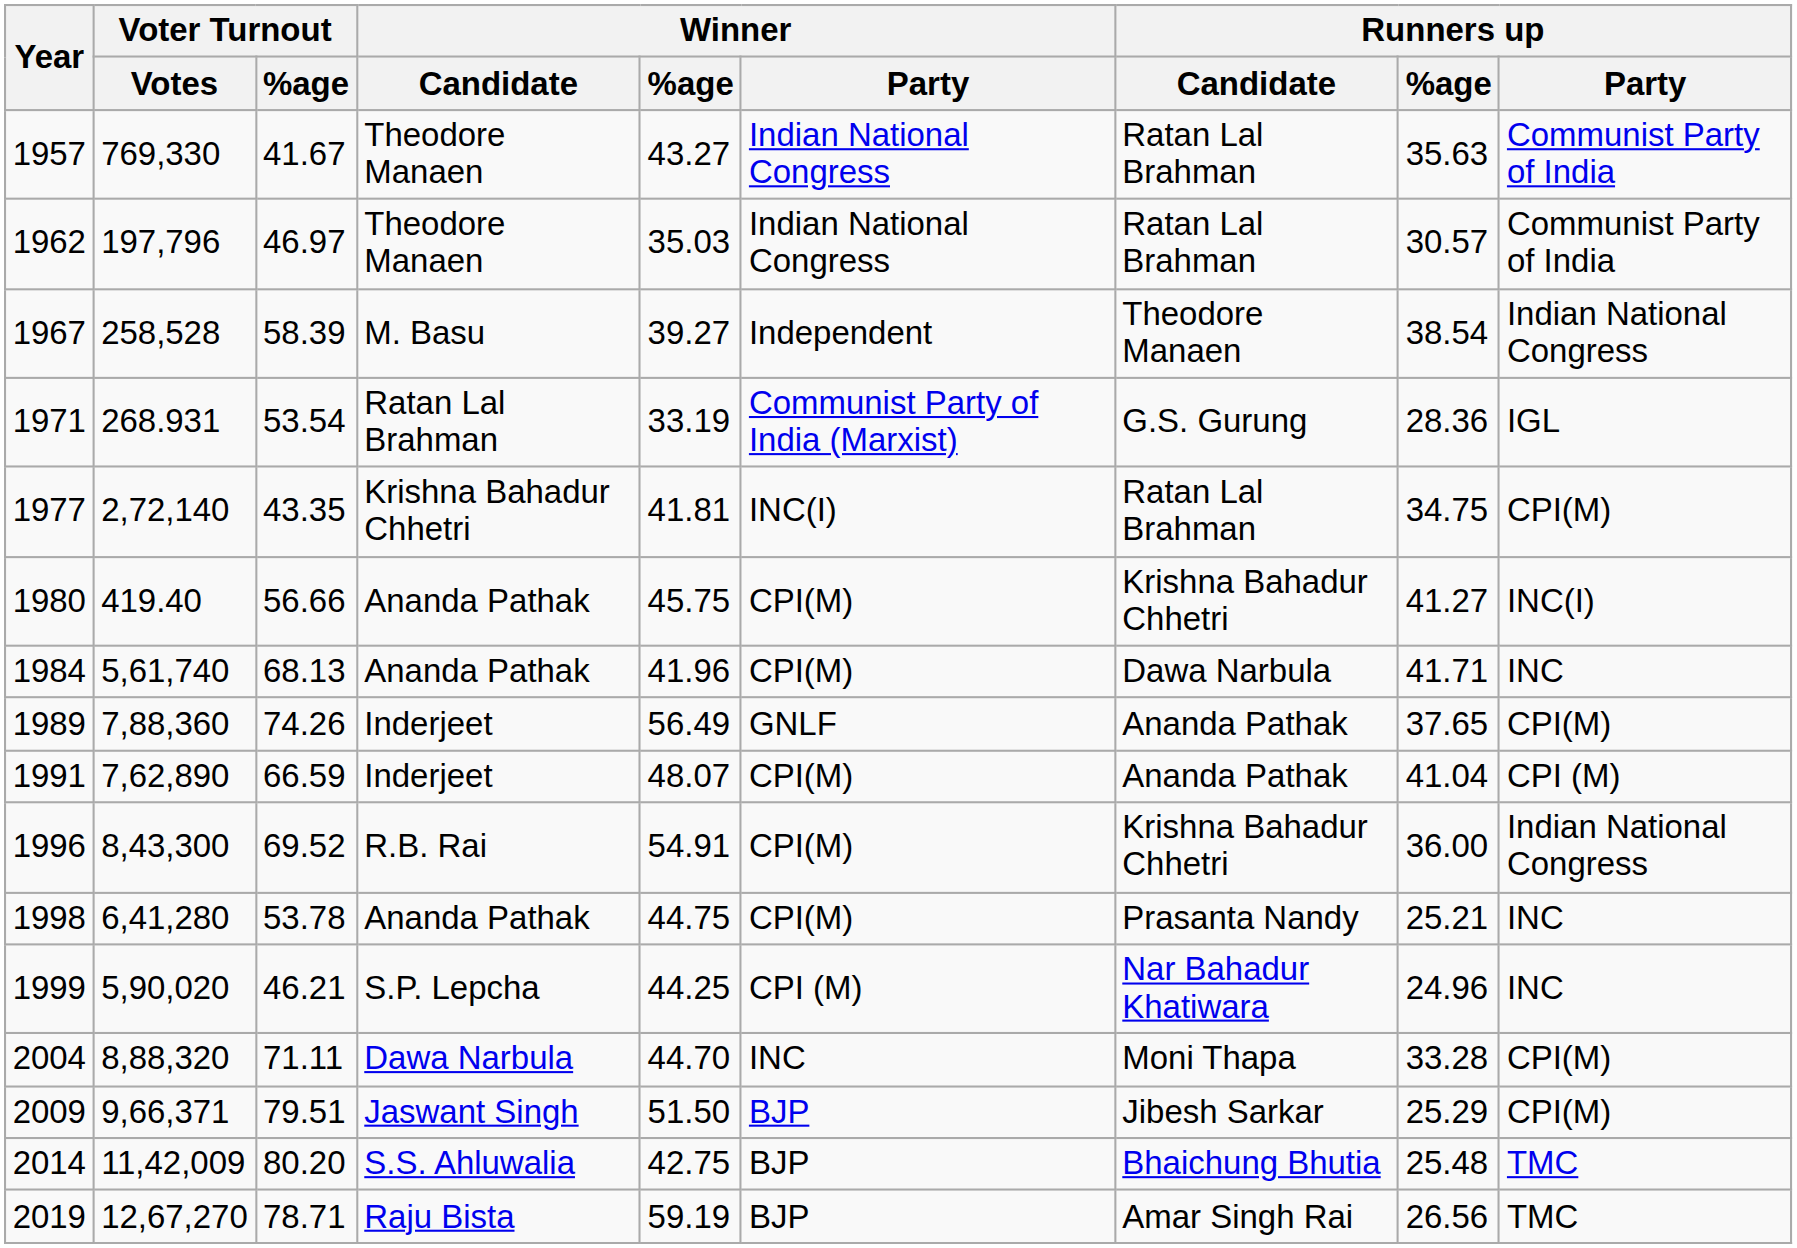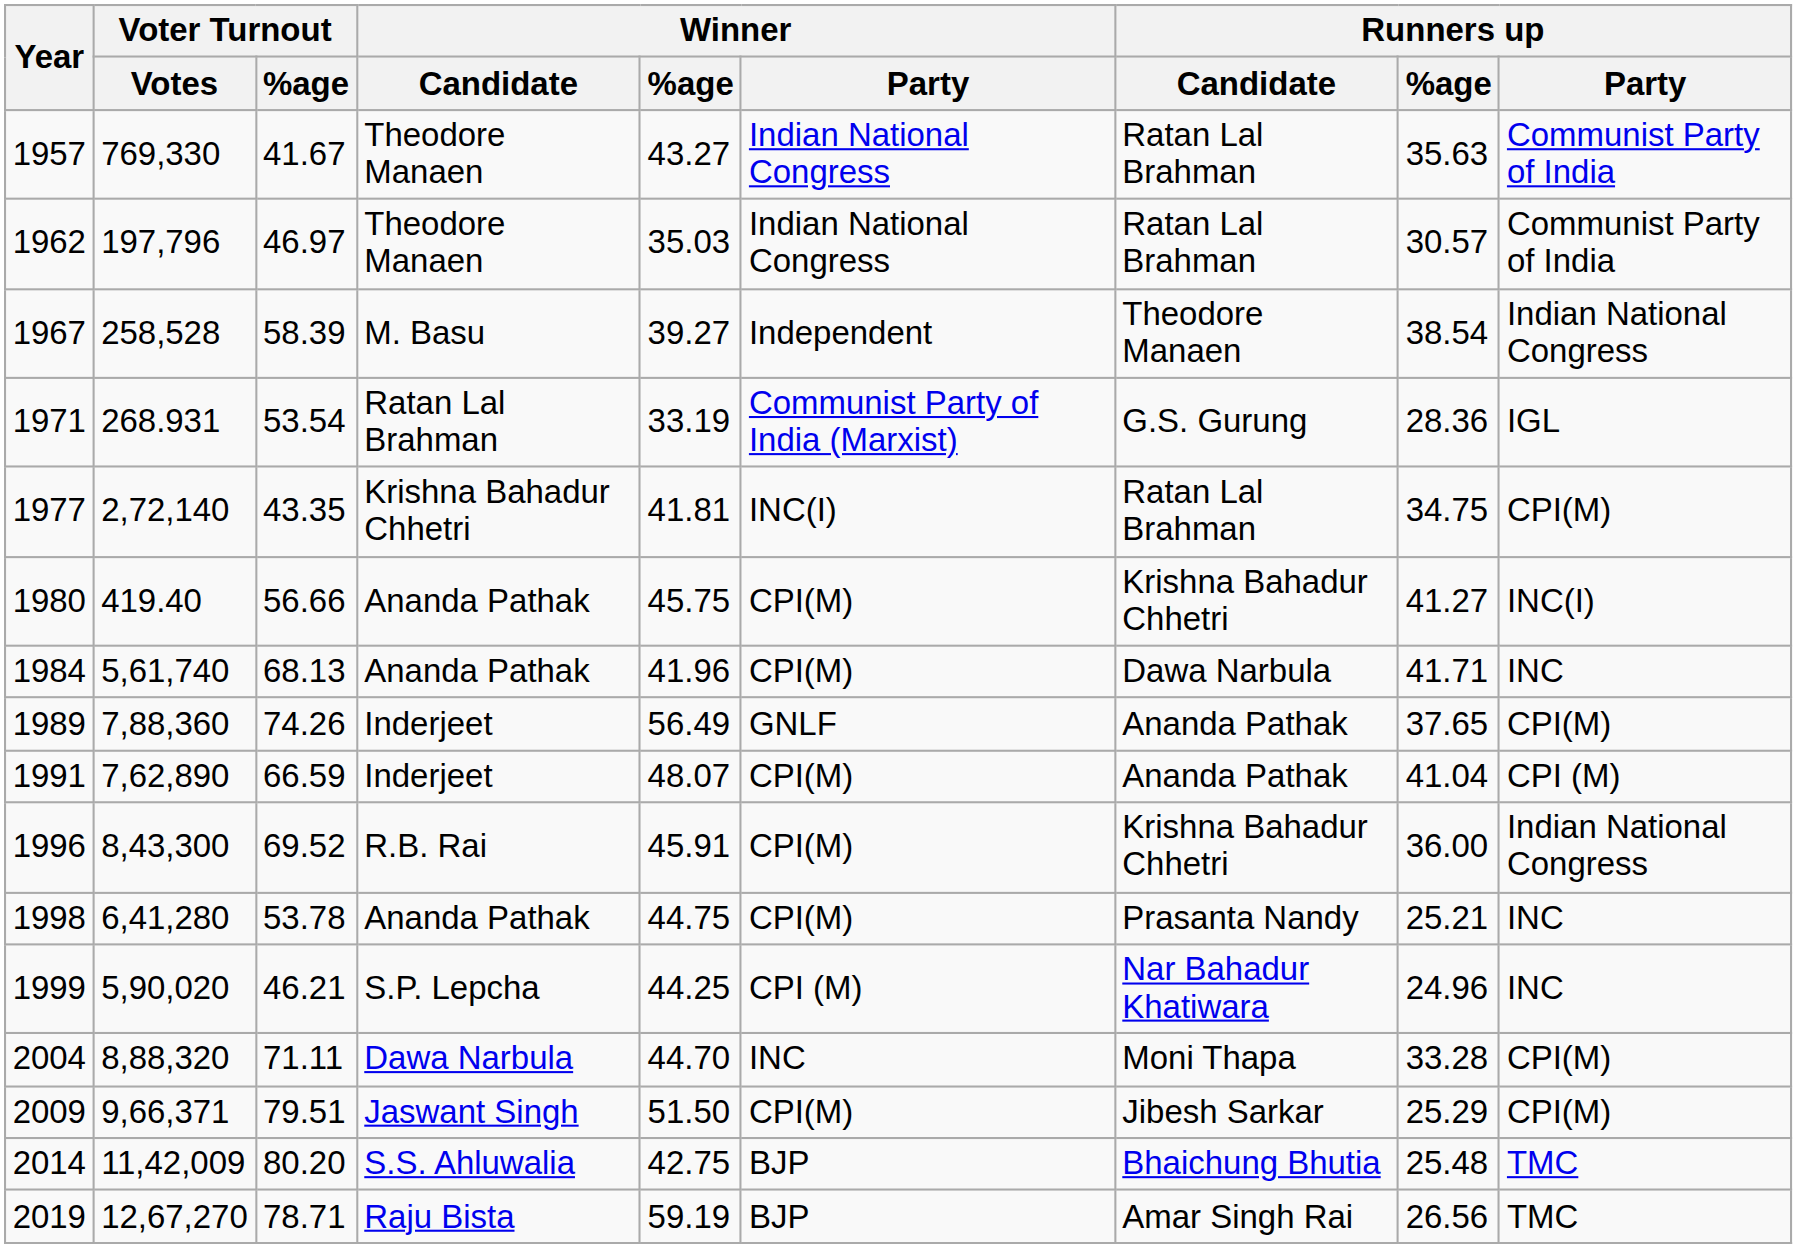 <table class="wikitable sortable">
 <tr>
 <th rowspan="2">Year</th>
 <th colspan="2">Voter Turnout</th>
 <th colspan="3">Winner</th>
 <th colspan="3">Runners up</th>
 </tr>
 <tr>
 <th>Votes</th>
 <th>%age</th>
 <th>Candidate</th>
 <th>%age</th>
 <th>Party</th>
 <th>Candidate</th>
 <th>%age</th>
 <th>Party</th>
 </tr>
 <tr>
 <td>1957</td>
 <td>769,330</td>
 <td>41.67</td>
 <td>Theodore Manaen</td>
 <td>43.27</td>
 <td><a href='#'>Indian National Congress</a></td>
 <td>Ratan Lal Brahman</td>
 <td>35.63</td>
 <td><a href='#'>Communist Party of India</a></td>
 </tr>
 <tr>
 <td>1962</td>
 <td>197,796</td>
 <td>46.97</td>
 <td>Theodore Manaen</td>
 <td>35.03</td>
 <td>Indian National Congress</td>
 <td>Ratan Lal Brahman</td>
 <td>30.57</td>
 <td>Communist Party of India</td>
 </tr>
 <tr>
 <td>1967</td>
 <td>258,528</td>
 <td>58.39</td>
 <td>M. Basu</td>
 <td>39.27</td>
 <td>Independent</td>
 <td>Theodore Manaen</td>
 <td>38.54</td>
 <td>Indian National Congress</td>
 </tr>
 <tr>
 <td>1971</td>
 <td>268.931</td>
 <td>53.54</td>
 <td>Ratan Lal Brahman</td>
 <td>33.19</td>
 <td><a href='#'>Communist Party of India (Marxist)</a></td>
 <td>G.S. Gurung</td>
 <td>28.36</td>
 <td>IGL</td>
 </tr>
 <tr>
 <td>1977</td>
 <td>2,72,140</td>
 <td>43.35</td>
 <td>Krishna Bahadur Chhetri</td>
 <td>41.81</td>
 <td>INC(I)</td>
 <td>Ratan Lal Brahman</td>
 <td>34.75</td>
 <td>CPI(M)</td>
 </tr>
 <tr>
 <td>1980</td>
 <td>419.40</td>
 <td>56.66</td>
 <td>Ananda Pathak</td>
 <td>45.75</td>
 <td>CPI(M)</td>
 <td>Krishna Bahadur Chhetri</td>
 <td>41.27</td>
 <td>INC(I)</td>
 </tr>
 <tr>
 <td>1984</td>
 <td>5,61,740</td>
 <td>68.13</td>
 <td>Ananda Pathak</td>
 <td>41.96</td>
 <td>CPI(M)</td>
 <td>Dawa Narbula</td>
 <td>41.71</td>
 <td>INC</td>
 </tr>
 <tr>
 <td>1989</td>
 <td>7,88,360</td>
 <td>74.26</td>
 <td>Inderjeet</td>
 <td>56.49</td>
 <td>GNLF</td>
 <td>Ananda Pathak</td>
 <td>37.65</td>
 <td>CPI(M)</td>
 </tr>
 <tr>
 <td>1991</td>
 <td>7,62,890</td>
 <td>66.59</td>
 <td>Inderjeet</td>
 <td>48.07</td>
 <td>CPI(M)</td>
 <td>Ananda Pathak</td>
 <td>41.04</td>
 <td>CPI (M)</td>
 </tr>
 <tr>
 <td>1996</td>
 <td>8,43,300</td>
 <td>69.52</td>
 <td>R.B. Rai</td>
-<td>54.91</td>
+<td>45.91</td>
 <td>CPI(M)</td>
 <td>Krishna Bahadur Chhetri</td>
 <td>36.00</td>
 <td>Indian National Congress</td>
 </tr>
 <tr>
 <td>1998</td>
 <td>6,41,280</td>
 <td>53.78</td>
 <td>Ananda Pathak</td>
 <td>44.75</td>
 <td>CPI(M)</td>
 <td>Prasanta Nandy</td>
 <td>25.21</td>
 <td>INC</td>
 </tr>
 <tr>
 <td>1999</td>
 <td>5,90,020</td>
 <td>46.21</td>
 <td>S.P. Lepcha</td>
 <td>44.25</td>
 <td>CPI (M)</td>
 <td><a href='#'>Nar Bahadur Khatiwara</a></td>
 <td>24.96</td>
 <td>INC</td>
 </tr>
 <tr>
 <td>2004</td>
 <td>8,88,320</td>
 <td>71.11</td>
 <td><a href='#'>Dawa Narbula</a></td>
 <td>44.70</td>
 <td>INC</td>
 <td>Moni Thapa</td>
 <td>33.28</td>
 <td>CPI(M)</td>
 </tr>
 <tr>
 <td>2009</td>
 <td>9,66,371</td>
 <td>79.51</td>
 <td><a href='#'>Jaswant Singh</a></td>
 <td>51.50</td>
-<td><a href='#'>BJP</a></td>
+<td>CPI(M)</td>
 <td>Jibesh Sarkar</td>
 <td>25.29</td>
 <td>CPI(M)</td>
 </tr>
 <tr>
 <td>2014</td>
 <td>11,42,009</td>
 <td>80.20</td>
 <td><a href='#'>S.S. Ahluwalia</a></td>
 <td>42.75</td>
 <td>BJP</td>
 <td><a href='#'>Bhaichung Bhutia</a></td>
 <td>25.48</td>
 <td><a href='#'>TMC</a></td>
 </tr>
 <tr>
 <td>2019</td>
 <td>12,67,270</td>
 <td>78.71</td>
 <td><a href='#'>Raju Bista</a></td>
 <td>59.19</td>
 <td>BJP</td>
 <td>Amar Singh Rai</td>
 <td>26.56</td>
 <td>TMC</td>
 </tr>
 <tr>
 </tr>
 </table>
